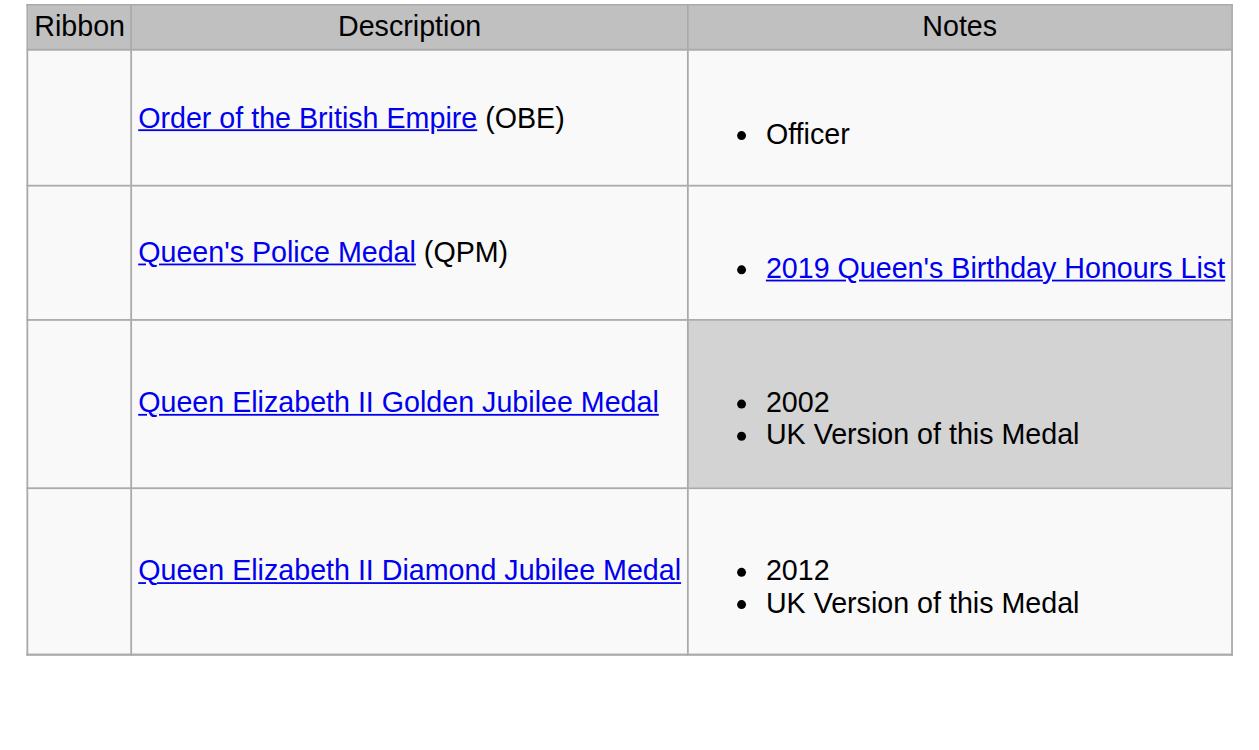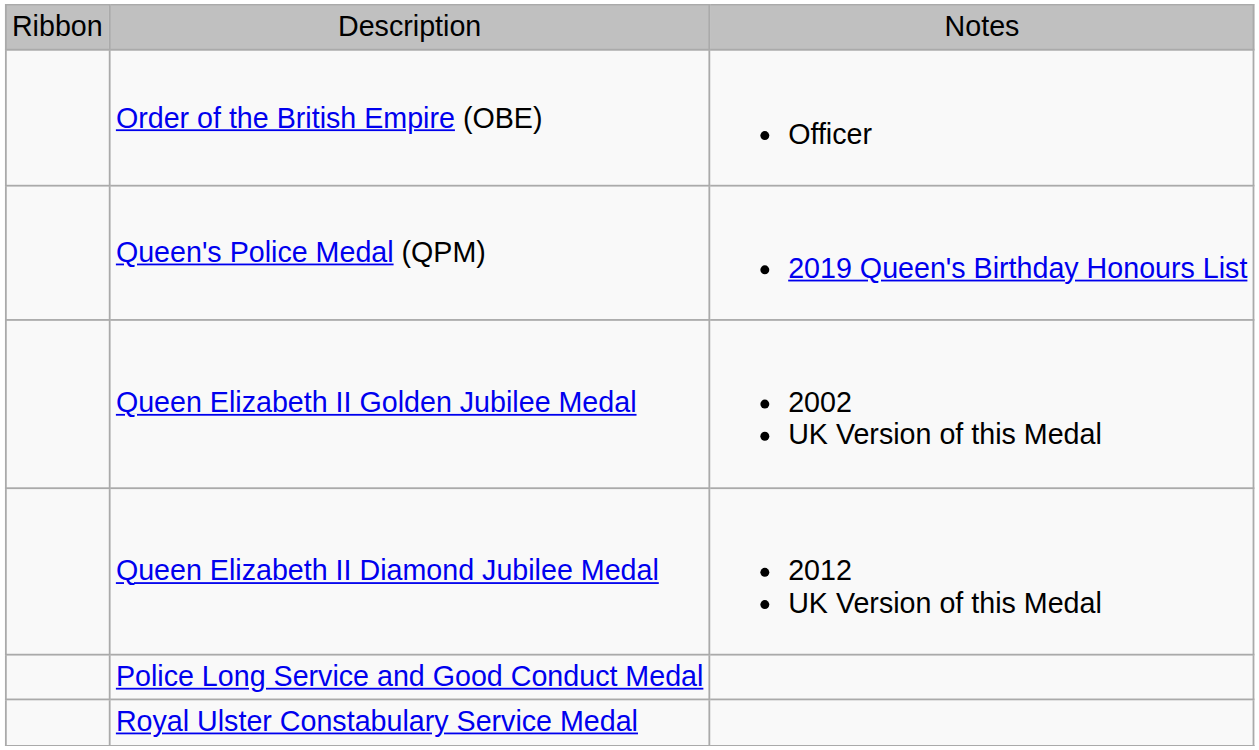 <table class="wikitable" style="margin:1em auto;">
 <tr style="background:silver;" align="center">
 <td>Ribbon</td>
 <td>Description</td>
 <td>Notes</td>
 </tr>
 <tr>
 <td></td>
 <td><a href='#'>Order of the British Empire</a> (OBE)</td>
 <td><br><ul><li>Officer</li></ul></td>
 </tr>
 <tr>
 <td></td>
 <td><a href='#'>Queen's Police Medal</a> (QPM)</td>
 <td><br><ul><li><a href='#'>2019 Queen's Birthday Honours List</a></li></ul></td>
 </tr>
 <tr>
 <td></td>
 <td><a href='#'>Queen Elizabeth II Golden Jubilee Medal</a></td>
-<td style="background: lightgrey;"><br><ul><li>2002</li><li>UK Version of this Medal</li></ul></td>
+<td><br><ul><li>2002</li><li>UK Version of this Medal</li></ul></td>
 </tr>
 <tr>
 <td></td>
 <td><a href='#'>Queen Elizabeth II Diamond Jubilee Medal</a></td>
 <td><br><ul><li>2012</li><li>UK Version of this Medal</li></ul></td>
 </tr>
 <tr>
+<td></td>
+<td><a href='#'>Police Long Service and Good Conduct Medal</a></td>
+<td></td>
+</tr>
+<tr>
+<td></td>
+<td><a href='#'>Royal Ulster Constabulary Service Medal</a></td>
+<td></td>
+</tr>
+<tr>
 </tr>
 </table>
